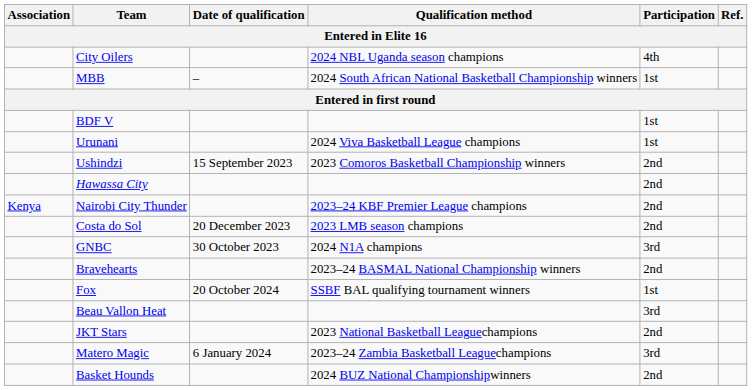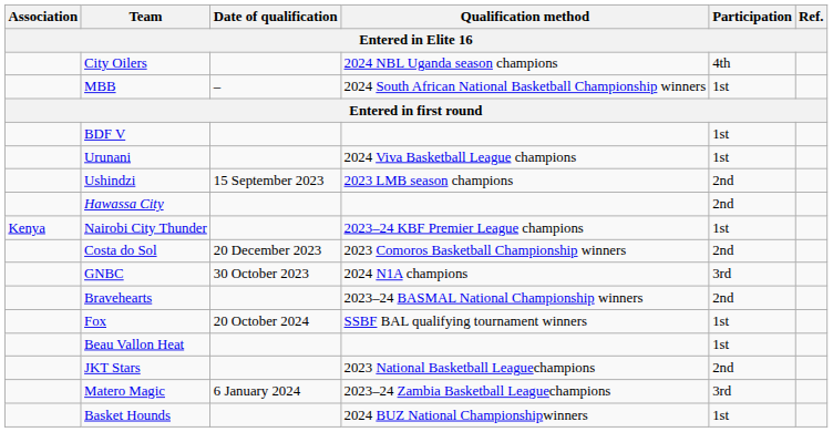 <table class="wikitable" style="font-size:90%;">
 <tr>
 <th>Association</th>
 <th>Team</th>
 <th>Date of qualification</th>
 <th>Qualification method</th>
 <th>Participation</th>
 <th>Ref.</th>
 </tr>
 <tr>
 <th colspan="6">Entered in Elite 16</th>
 </tr>
 <tr>
 <td></td>
 <td><a href='#'>City Oilers</a></td>
 <td></td>
 <td><a href='#'>2024 NBL Uganda season</a> champions</td>
 <td>4th</td>
 <td></td>
 </tr>
 <tr>
 <td></td>
 <td><a href='#'>MBB</a></td>
 <td>–</td>
 <td>2024 <a href='#'>South African National Basketball Championship</a> winners</td>
 <td>1st</td>
 <td></td>
 </tr>
 <tr>
 <th colspan="6">Entered in first round</th>
 </tr>
 <tr>
 <td></td>
 <td><a href='#'>BDF V</a></td>
 <td></td>
 <td></td>
 <td>1st</td>
 <td></td>
 </tr>
 <tr>
 <td></td>
 <td><a href='#'>Urunani</a></td>
 <td></td>
 <td>2024 <a href='#'>Viva Basketball League</a> champions</td>
 <td>1st</td>
 <td></td>
 </tr>
 <tr>
 <td></td>
 <td><a href='#'>Ushindzi</a></td>
 <td>15 September 2023</td>
-<td>2023 <a href='#'>Comoros Basketball Championship</a> winners</td>
+<td><a href='#'>2023 LMB season</a> champions</td>
 <td>2nd</td>
 <td></td>
 </tr>
 <tr>
 <td></td>
 <td><em><a href='#'>Hawassa City</a> </em></td>
 <td></td>
 <td></td>
 <td>2nd</td>
 <td></td>
 </tr>
 <tr>
 <td> <a href='#'>Kenya</a></td>
 <td><a href='#'>Nairobi City Thunder</a></td>
 <td></td>
 <td><a href='#'>2023–24 KBF Premier League</a> champions</td>
-<td>2nd</td>
+<td>1st</td>
 <td></td>
 </tr>
 <tr>
 <td></td>
 <td><a href='#'>Costa do Sol</a></td>
 <td>20 December 2023</td>
-<td><a href='#'>2023 LMB season</a> champions</td>
+<td>2023 <a href='#'>Comoros Basketball Championship</a> winners</td>
 <td>2nd</td>
 <td></td>
 </tr>
 <tr>
 <td></td>
 <td><a href='#'>GNBC</a></td>
 <td>30 October 2023</td>
 <td>2024 <a href='#'>N1A</a> champions</td>
 <td>3rd</td>
 <td></td>
 </tr>
 <tr>
 <td></td>
 <td><a href='#'>Bravehearts</a></td>
 <td></td>
 <td>2023–24 <a href='#'>BASMAL National Championship</a> winners</td>
 <td>2nd</td>
 <td></td>
 </tr>
 <tr>
 <td></td>
 <td><a href='#'>Fox</a></td>
 <td>20 October 2024</td>
 <td><a href='#'>SSBF</a> BAL qualifying tournament winners</td>
 <td>1st</td>
 <td></td>
 </tr>
 <tr>
 <td></td>
 <td><a href='#'>Beau Vallon Heat</a></td>
 <td></td>
 <td></td>
-<td>3rd</td>
+<td>1st</td>
 <td></td>
 </tr>
 <tr>
 <td></td>
 <td><a href='#'>JKT Stars</a></td>
 <td></td>
 <td>2023 <a href='#'>National Basketball League</a>champions</td>
 <td>2nd</td>
 <td></td>
 </tr>
 <tr>
 <td></td>
 <td><a href='#'>Matero Magic</a></td>
 <td>6 January 2024</td>
 <td>2023–24 <a href='#'>Zambia Basketball League</a>champions</td>
 <td>3rd</td>
 <td></td>
 </tr>
 <tr>
 <td></td>
 <td><a href='#'>Basket Hounds</a></td>
 <td></td>
 <td>2024 <a href='#'>BUZ National Championship</a>winners</td>
-<td>2nd</td>
+<td>1st</td>
 <td></td>
 </tr>
 </table>
